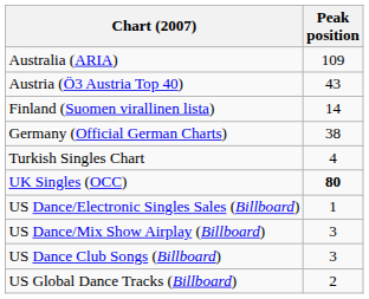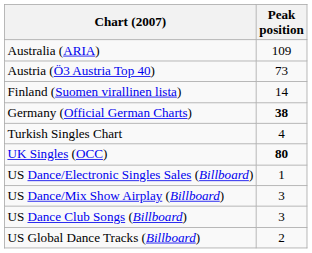 <table class="wikitable sortable">
 <tr>
 <th>Chart (2007)</th>
 <th>Peak<br>position</th>
 </tr>
 <tr>
 <td>Australia (<a href='#'>ARIA</a>)</td>
 <td style="text-align:center;">109</td>
 </tr>
 <tr>
 <td>Austria (<a href='#'>Ö3 Austria Top 40</a>)</td>
-<td style="text-align:center;">43</td>
+<td style="text-align:center;">73</td>
 </tr>
 <tr>
 <td>Finland (<a href='#'>Suomen virallinen lista</a>)</td>
 <td style="text-align:center;">14</td>
 </tr>
 <tr>
 <td>Germany (<a href='#'>Official German Charts</a>)</td>
-<td style="text-align:center;">38</td>
+<td style="text-align:center;"><strong>38</strong></td>
 </tr>
 <tr>
 <td>Turkish Singles Chart</td>
 <td style="text-align:center;">4</td>
 </tr>
 <tr>
 <td><a href='#'>UK Singles</a> (<a href='#'>OCC</a>)</td>
 <td style="text-align:center;"><strong>80</strong></td>
 </tr>
 <tr>
 <td>US <a href='#'>Dance/Electronic Singles Sales</a> (<em><a href='#'>Billboard</a></em>)</td>
 <td style="text-align:center;">1</td>
 </tr>
 <tr>
 <td>US <a href='#'>Dance/Mix Show Airplay</a> (<em><a href='#'>Billboard</a></em>)</td>
 <td style="text-align:center;">3</td>
 </tr>
 <tr>
 <td>US <a href='#'>Dance Club Songs</a> (<em><a href='#'>Billboard</a></em>)</td>
 <td style="text-align:center;">3</td>
 </tr>
 <tr>
 <td>US Global Dance Tracks (<em><a href='#'>Billboard</a></em>)</td>
 <td style="text-align:center;">2</td>
 </tr>
 </table>
